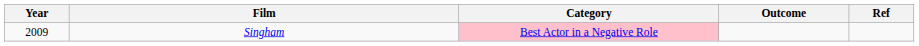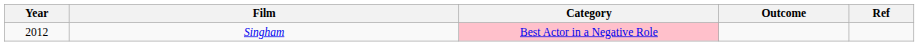 <table class="wikitable" style="width:100%;">
 <tr>
 <th width=5%>Year</th>
 <th style="width:30%;">Film</th>
 <th style="width:20%;">Category</th>
 <th style="width:10%;">Outcome</th>
 <th style="width:5%;">Ref</th>
 </tr>
 <tr>
-<td style="text-align:center;">2009</td>
+<td style="text-align:center;">2012</td>
 <td style="text-align:center;"><em><a href='#'>Singham</a></em></td>
 <td style="background: pink; text-align:center;"><a href='#'>Best Actor in a Negative Role</a></td>
 <td></td>
 <td></td>
 </tr>
 </table>
